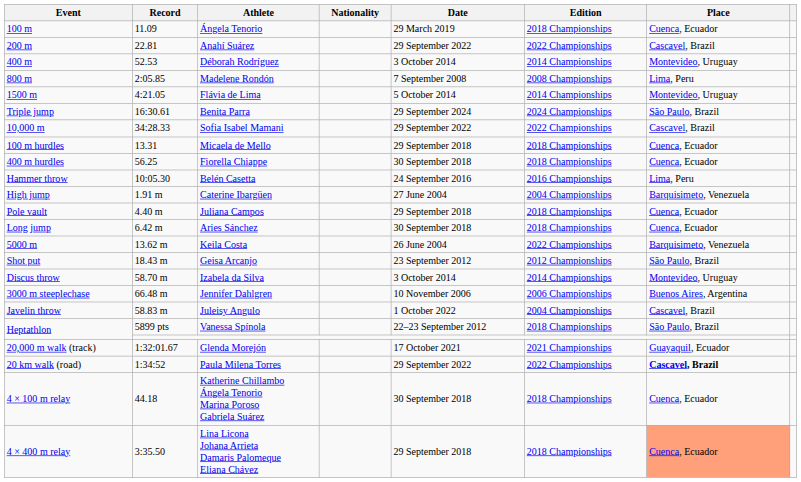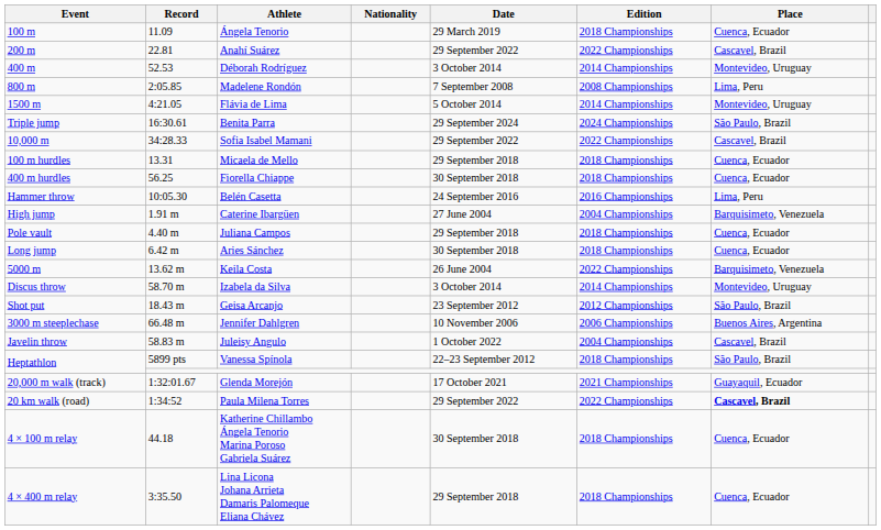 <table class="wikitable" style="font-size:95%; width: 95%;">
 <tr>
 <th>Event</th>
 <th>Record</th>
 <th>Athlete</th>
 <th>Nationality</th>
 <th>Date</th>
 <th>Edition</th>
 <th>Place</th>
 <th></th>
 </tr>
 <tr>
 <td><a href='#'>100 m</a></td>
 <td>11.09  </td>
 <td><a href='#'>Ángela Tenorio</a></td>
 <td></td>
 <td>29 March 2019</td>
 <td><a href='#'>2018 Championships</a></td>
 <td><a href='#'>Cuenca</a>, Ecuador</td>
 <td></td>
 </tr>
 <tr>
 <td><a href='#'>200 m</a></td>
 <td>22.81  </td>
 <td><a href='#'>Anahí Suárez</a></td>
 <td></td>
 <td>29 September 2022</td>
 <td><a href='#'>2022 Championships</a></td>
 <td><a href='#'>Cascavel</a>, Brazil</td>
 <td></td>
 </tr>
 <tr>
 <td><a href='#'>400 m</a></td>
 <td>52.53</td>
 <td><a href='#'>Déborah Rodríguez</a></td>
 <td></td>
 <td>3 October 2014</td>
 <td><a href='#'>2014 Championships</a></td>
 <td><a href='#'>Montevideo</a>, Uruguay</td>
 <td></td>
 </tr>
 <tr>
 <td><a href='#'>800 m</a></td>
 <td>2:05.85</td>
 <td><a href='#'>Madelene Rondón</a></td>
 <td></td>
 <td>7 September 2008</td>
 <td><a href='#'>2008 Championships</a></td>
 <td><a href='#'>Lima</a>, Peru</td>
 <td></td>
 </tr>
 <tr>
 <td><a href='#'>1500 m</a></td>
 <td>4:21.05</td>
 <td><a href='#'>Flávia de Lima</a></td>
 <td></td>
 <td>5 October 2014</td>
 <td><a href='#'>2014 Championships</a></td>
 <td><a href='#'>Montevideo</a>, Uruguay</td>
 <td></td>
 </tr>
 <tr>
 <td><a href='#'>Triple jump</a></td>
 <td>16:30.61</td>
 <td><a href='#'>Benita Parra</a></td>
 <td></td>
 <td>29 September 2024</td>
 <td><a href='#'>2024 Championships</a></td>
 <td><a href='#'>São Paulo</a>, Brazil</td>
 <td></td>
 </tr>
 <tr>
 <td><a href='#'>10,000 m</a></td>
 <td>34:28.33</td>
 <td><a href='#'>Sofia Isabel Mamani</a></td>
 <td></td>
 <td>29 September 2022</td>
 <td><a href='#'>2022 Championships</a></td>
 <td><a href='#'>Cascavel</a>, Brazil</td>
 <td></td>
 </tr>
 <tr>
 <td><a href='#'>100 m hurdles</a></td>
 <td>13.31  </td>
 <td><a href='#'>Micaela de Mello</a></td>
 <td></td>
 <td>29 September 2018</td>
 <td><a href='#'>2018 Championships</a></td>
 <td><a href='#'>Cuenca</a>, Ecuador</td>
 <td></td>
 </tr>
 <tr>
 <td><a href='#'>400 m hurdles</a></td>
 <td>56.25 </td>
 <td><a href='#'>Fiorella Chiappe</a></td>
 <td></td>
 <td>30 September 2018</td>
 <td><a href='#'>2018 Championships</a></td>
 <td><a href='#'>Cuenca</a>, Ecuador</td>
 <td></td>
 </tr>
 <tr>
 <td><a href='#'>Hammer throw</a></td>
 <td>10:05.30</td>
 <td><a href='#'>Belén Casetta</a></td>
 <td></td>
 <td>24 September 2016</td>
 <td><a href='#'>2016 Championships</a></td>
 <td><a href='#'>Lima</a>, Peru</td>
 <td></td>
 </tr>
 <tr>
 <td><a href='#'>High jump</a></td>
 <td>1.91 m</td>
 <td><a href='#'>Caterine Ibargüen</a></td>
 <td></td>
 <td>27 June 2004</td>
 <td><a href='#'>2004 Championships</a></td>
 <td><a href='#'>Barquisimeto</a>, Venezuela</td>
 <td></td>
 </tr>
 <tr>
 <td><a href='#'>Pole vault</a></td>
 <td>4.40 m </td>
 <td><a href='#'>Juliana Campos</a></td>
 <td></td>
 <td>29 September 2018</td>
 <td><a href='#'>2018 Championships</a></td>
 <td><a href='#'>Cuenca</a>, Ecuador</td>
 <td></td>
 </tr>
 <tr>
 <td><a href='#'>Long jump</a></td>
 <td>6.42 m  </td>
 <td><a href='#'>Aries Sánchez</a></td>
 <td></td>
 <td>30 September 2018</td>
 <td><a href='#'>2018 Championships</a></td>
 <td><a href='#'>Cuenca</a>, Ecuador</td>
 <td></td>
 </tr>
 <tr>
 <td><a href='#'>5000 m</a></td>
 <td>13.62 m </td>
 <td><a href='#'>Keila Costa</a></td>
 <td></td>
 <td>26 June 2004</td>
 <td><a href='#'>2022 Championships</a></td>
 <td><a href='#'>Barquisimeto</a>, Venezuela</td>
 <td></td>
 </tr>
 <tr>
+<td><a href='#'>Discus throw</a></td>
+<td>58.70 m</td>
+<td><a href='#'>Izabela da Silva</a></td>
+<td></td>
+<td>3 October 2014</td>
+<td><a href='#'>2014 Championships</a></td>
+<td><a href='#'>Montevideo</a>, Uruguay</td>
+<td></td>
+</tr>
+<tr>
 <td><a href='#'>Shot put</a></td>
 <td>18.43 m</td>
 <td><a href='#'>Geisa Arcanjo</a></td>
 <td></td>
 <td>23 September 2012</td>
 <td><a href='#'>2012 Championships</a></td>
 <td><a href='#'>São Paulo</a>, Brazil</td>
-<td></td>
-</tr>
-<tr>
-<td><a href='#'>Discus throw</a></td>
-<td>58.70 m</td>
-<td><a href='#'>Izabela da Silva</a></td>
-<td></td>
-<td>3 October 2014</td>
-<td><a href='#'>2014 Championships</a></td>
-<td><a href='#'>Montevideo</a>, Uruguay</td>
 <td></td>
 </tr>
 <tr>
 <td><a href='#'>3000 m steeplechase</a></td>
 <td>66.48 m</td>
 <td><a href='#'>Jennifer Dahlgren</a></td>
 <td></td>
 <td>10 November 2006</td>
 <td><a href='#'>2006 Championships</a></td>
 <td><a href='#'>Buenos Aires</a>, Argentina</td>
 <td></td>
 </tr>
 <tr>
 <td><a href='#'>Javelin throw</a></td>
 <td>58.83 m</td>
 <td><a href='#'>Juleisy Angulo</a></td>
 <td></td>
 <td>1 October 2022</td>
 <td><a href='#'>2004 Championships</a></td>
 <td><a href='#'>Cascavel</a>, Brazil</td>
 <td></td>
 </tr>
 <tr>
 <td rowspan=2><a href='#'>Heptathlon</a></td>
 <td>5899 pts</td>
 <td><a href='#'>Vanessa Spínola</a></td>
 <td></td>
 <td>22–23 September 2012</td>
 <td><a href='#'>2018 Championships</a></td>
 <td><a href='#'>São Paulo</a>, Brazil</td>
 <td></td>
 </tr>
 <tr>
 <td colspan=6></td>
 </tr>
 <tr>
 <td><a href='#'>20,000 m walk</a> (track)</td>
 <td>1:32:01.67</td>
 <td><a href='#'>Glenda Morejón</a></td>
 <td></td>
 <td>17 October 2021</td>
 <td><a href='#'>2021 Championships</a></td>
 <td><a href='#'>Guayaquil</a>, Ecuador</td>
 <td></td>
 </tr>
 <tr>
 <td><a href='#'>20 km walk</a> (road)</td>
 <td>1:34:52</td>
 <td><a href='#'>Paula Milena Torres</a></td>
 <td></td>
 <td>29 September 2022</td>
 <td><a href='#'>2022 Championships</a></td>
 <td><strong><a href='#'>Cascavel</a>, Brazil</strong></td>
 <td></td>
 </tr>
 <tr>
 <td><a href='#'>4 × 100 m relay</a></td>
 <td>44.18 </td>
 <td><a href='#'>Katherine Chillambo</a><br><a href='#'>Ángela Tenorio</a><br><a href='#'>Marina Poroso</a><br><a href='#'>Gabriela Suárez</a></td>
 <td></td>
 <td>30 September 2018</td>
 <td><a href='#'>2018 Championships</a></td>
 <td><a href='#'>Cuenca</a>, Ecuador</td>
 <td></td>
 </tr>
 <tr>
 <td><a href='#'>4 × 400 m relay</a></td>
 <td>3:35.50 </td>
 <td><a href='#'>Lina Licona</a><br><a href='#'>Johana Arrieta</a><br><a href='#'>Damaris Palomeque</a><br><a href='#'>Eliana Chávez</a></td>
 <td></td>
 <td>29 September 2018</td>
 <td><a href='#'>2018 Championships</a></td>
-<td style="background: lightsalmon;"><a href='#'>Cuenca</a>, Ecuador</td>
+<td><a href='#'>Cuenca</a>, Ecuador</td>
 <td></td>
 </tr>
 </table>
